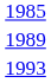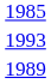 <table>
 <tr>
 <td><a href='#'>1985</a></td>
+<td></td>
+<td></td>
+<td></td>
+</tr>
+<tr>
+<td><a href='#'>1993</a></td>
 <td></td>
 <td></td>
 <td></td>
 </tr>
 <tr>
 <td><a href='#'>1989</a></td>
 <td></td>
 <td></td>
 <td></td>
 </tr>
-<tr>
-<td><a href='#'>1993</a></td>
-<td></td>
-<td></td>
-<td></td>
-</tr>
 </table>
